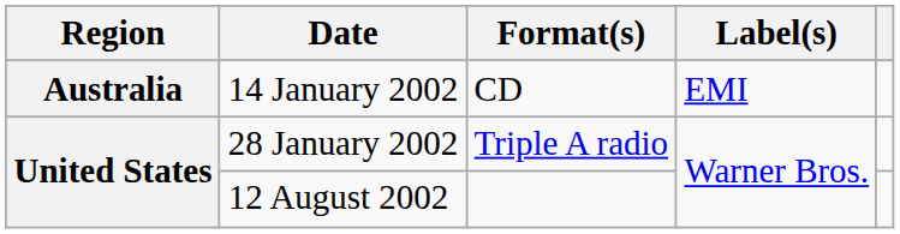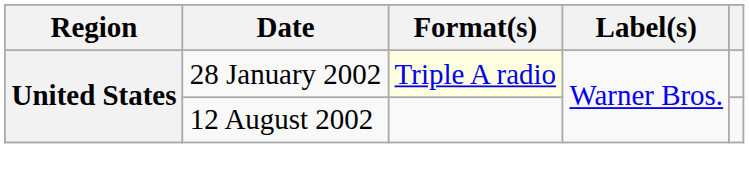 <table class="wikitable plainrowheaders">
 <tr>
 <th scope="col">Region</th>
 <th scope="col">Date</th>
 <th scope="col">Format(s)</th>
 <th scope="col">Label(s)</th>
 <th scope="col"></th>
 </tr>
 <tr>
-<th scope="row">Australia</th>
-<td>14 January 2002</td>
-<td>CD</td>
-<td><a href='#'>EMI</a></td>
-<td></td>
-</tr>
-<tr>
 <th scope="row" rowspan="2">United States</th>
 <td>28 January 2002</td>
-<td><a href='#'>Triple A radio</a></td>
+<td style="background: lightyellow;"><a href='#'>Triple A radio</a></td>
 <td rowspan="2"><a href='#'>Warner Bros.</a></td>
 <td></td>
 </tr>
 <tr>
 <td>12 August 2002</td>
 <td></td>
 <td></td>
 </tr>
 </table>
